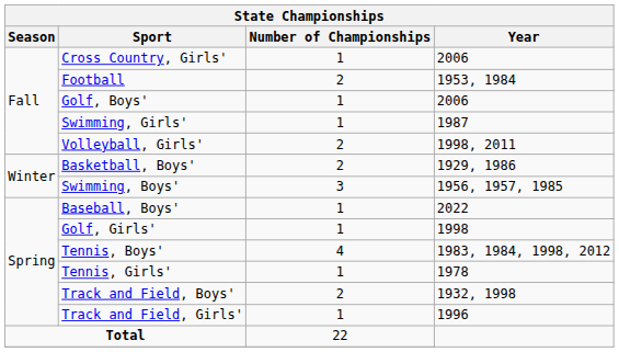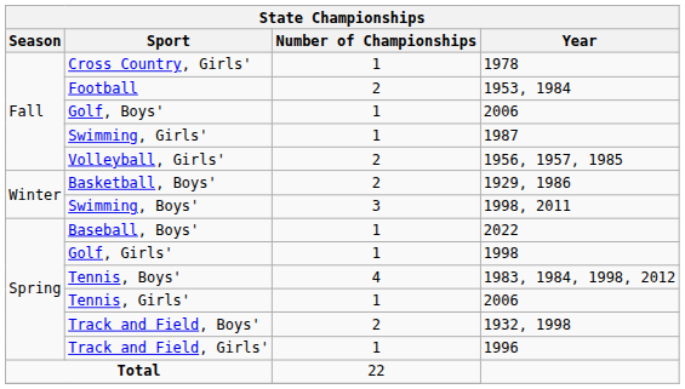 <table class="wikitable">
 <tr>
 <th colspan=4>State Championships</th>
 </tr>
 <tr>
 <th>Season</th>
 <th>Sport</th>
 <th>Number of Championships</th>
 <th>Year</th>
 </tr>
 <tr>
 <td rowspan=5>Fall</td>
 <td><a href='#'>Cross Country</a>, Girls'</td>
 <td align="center">1</td>
-<td>2006</td>
+<td>1978</td>
 </tr>
 <tr>
 <td><a href='#'>Football</a></td>
 <td align="center">2</td>
 <td>1953, 1984</td>
 </tr>
 <tr>
 <td><a href='#'>Golf</a>, Boys'</td>
 <td align="center">1</td>
 <td>2006</td>
 </tr>
 <tr>
 <td><a href='#'>Swimming</a>, Girls'</td>
 <td align="center">1</td>
 <td>1987</td>
 </tr>
 <tr>
 <td><a href='#'>Volleyball</a>, Girls'</td>
 <td align="center">2</td>
-<td>1998, 2011</td>
+<td>1956, 1957, 1985</td>
 </tr>
 <tr>
 <td rowspan=2>Winter</td>
 <td><a href='#'>Basketball</a>, Boys'</td>
 <td align="center">2</td>
 <td>1929, 1986</td>
 </tr>
 <tr>
 <td><a href='#'>Swimming</a>, Boys'</td>
 <td align="center">3</td>
-<td>1956, 1957, 1985</td>
+<td>1998, 2011</td>
 </tr>
 <tr>
 <td rowspan=6>Spring</td>
 <td><a href='#'>Baseball</a>, Boys'</td>
 <td align="center">1</td>
 <td>2022</td>
 </tr>
 <tr>
 <td><a href='#'>Golf</a>, Girls'</td>
 <td align="center">1</td>
 <td>1998</td>
 </tr>
 <tr>
 <td><a href='#'>Tennis</a>, Boys'</td>
 <td align="center">4</td>
 <td>1983, 1984, 1998, 2012</td>
 </tr>
 <tr>
 <td><a href='#'>Tennis</a>, Girls'</td>
 <td align="center">1</td>
-<td>1978</td>
+<td>2006</td>
 </tr>
 <tr>
 <td><a href='#'>Track and Field</a>, Boys'</td>
 <td align="center">2</td>
 <td>1932, 1998</td>
 </tr>
 <tr>
 <td><a href='#'>Track and Field</a>, Girls'</td>
 <td align="center">1</td>
 <td>1996</td>
 </tr>
 <tr>
 <td align="center" colspan=2><strong>Total</strong></td>
 <td align="center">22</td>
 </tr>
 <tr>
 </tr>
 </table>
